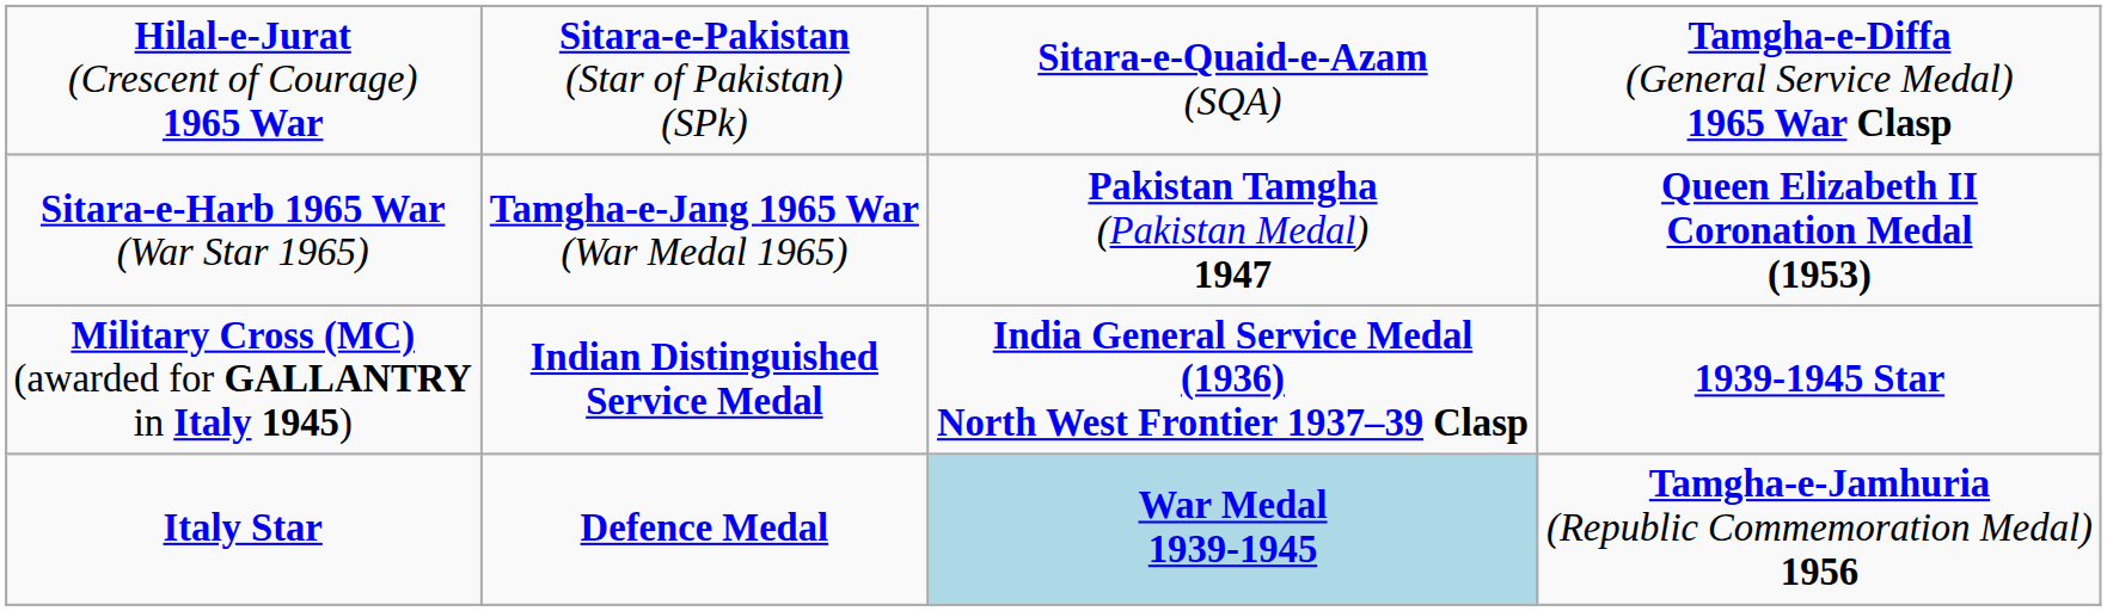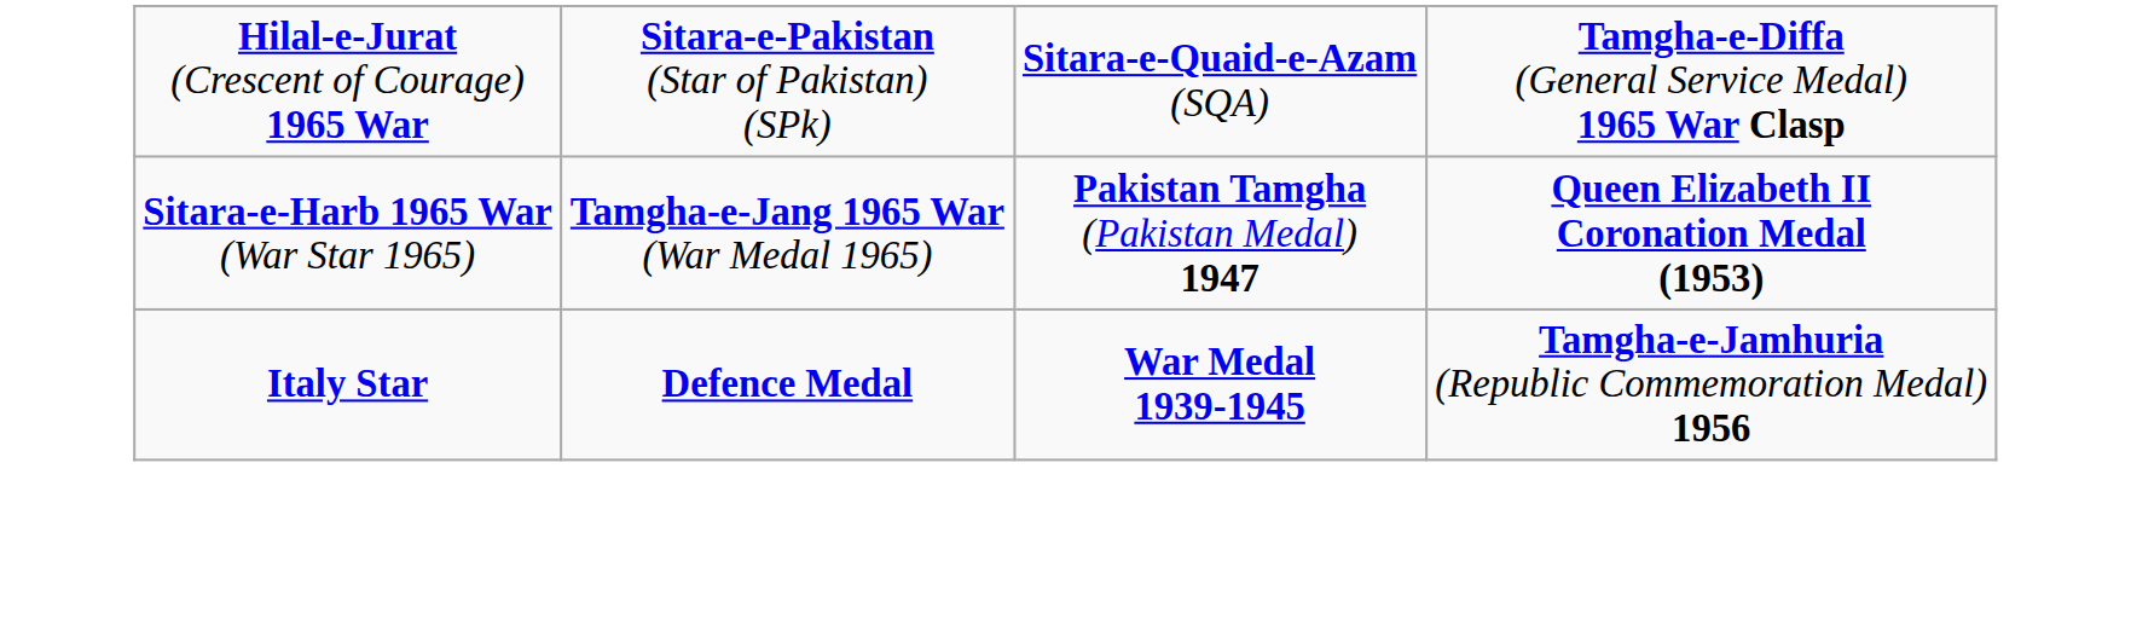 <table class="wikitable" style="margin:1em auto; text-align:center;">
 <tr>
 <td><strong><a href='#'>Hilal-e-Jurat</a></strong><br><em>(Crescent of Courage)</em><br><strong><a href='#'>1965 War</a></strong></td>
 <td><strong><a href='#'>Sitara-e-Pakistan</a></strong><br><em>(Star of Pakistan)</em><br><em>(SPk)</em></td>
 <td><strong><a href='#'>Sitara-e-Quaid-e-Azam</a></strong><br><em>(SQA)</em></td>
 <td><strong><a href='#'>Tamgha-e-Diffa</a></strong><br><em>(General Service Medal)</em><br><strong><a href='#'>1965 War</a> Clasp</strong></td>
 </tr>
 <tr>
 <td><strong><a href='#'>Sitara-e-Harb 1965 War</a></strong><br><em>(War Star 1965)</em></td>
 <td><strong><a href='#'>Tamgha-e-Jang 1965 War</a></strong><br><em>(War Medal 1965)</em></td>
 <td><strong><a href='#'>Pakistan Tamgha</a></strong><br><em>(<a href='#'>Pakistan Medal</a>)</em><br><strong>1947</strong></td>
 <td><strong><a href='#'>Queen Elizabeth II</a></strong><br><strong><a href='#'>Coronation Medal</a></strong><br><strong>(1953)</strong></td>
 </tr>
 <tr>
-<td><a href='#'><strong>Military Cross (MC)</strong></a><strong></strong><br>(awarded for <strong>GALLANTRY</strong><br>in <a href='#'><strong>Italy</strong></a> <strong>1945</strong>)</td>
-<td><strong><a href='#'>Indian Distinguished</a></strong><br><strong><a href='#'>Service Medal</a></strong></td>
-<td><strong><a href='#'>India General Service Medal</a></strong><br><strong><a href='#'>(1936)</a></strong><br><strong><a href='#'>North West Frontier 1937–39</a> Clasp</strong></td>
-<td><strong><a href='#'>1939-1945 Star</a></strong></td>
-</tr>
-<tr>
 <td><strong><a href='#'>Italy Star</a></strong></td>
 <td><strong><a href='#'>Defence Medal</a></strong></td>
-<td style="background: lightblue;"><strong><a href='#'>War Medal</a></strong><br><strong><a href='#'>1939-1945</a></strong></td>
+<td><strong><a href='#'>War Medal</a></strong><br><strong><a href='#'>1939-1945</a></strong></td>
 <td><strong><a href='#'>Tamgha-e-Jamhuria</a></strong><br><em>(Republic Commemoration Medal)</em><br><strong>1956</strong></td>
 </tr>
 </table>
